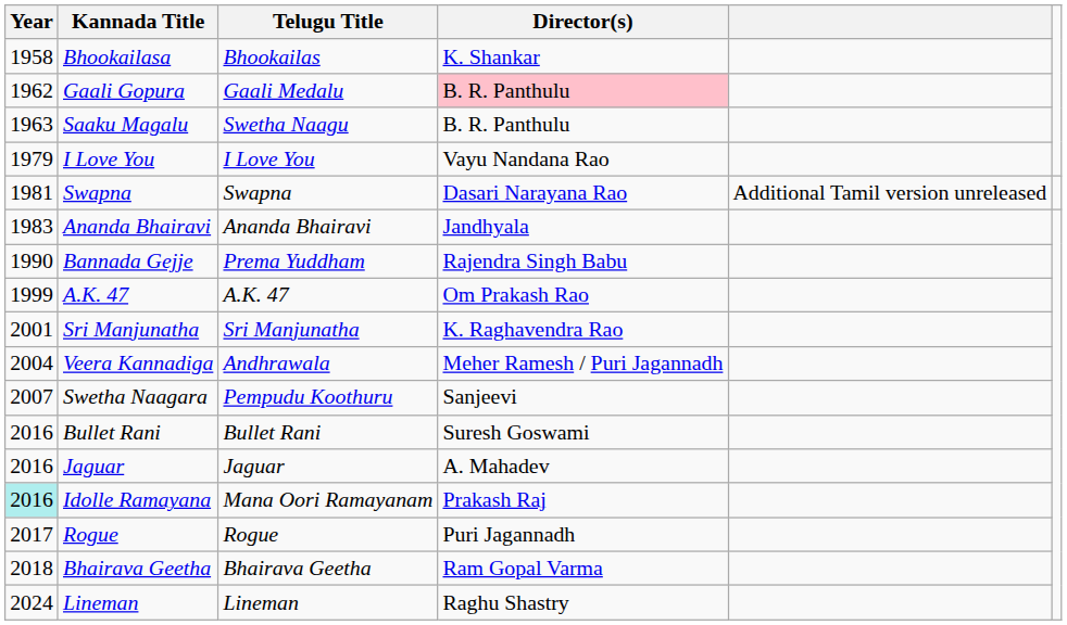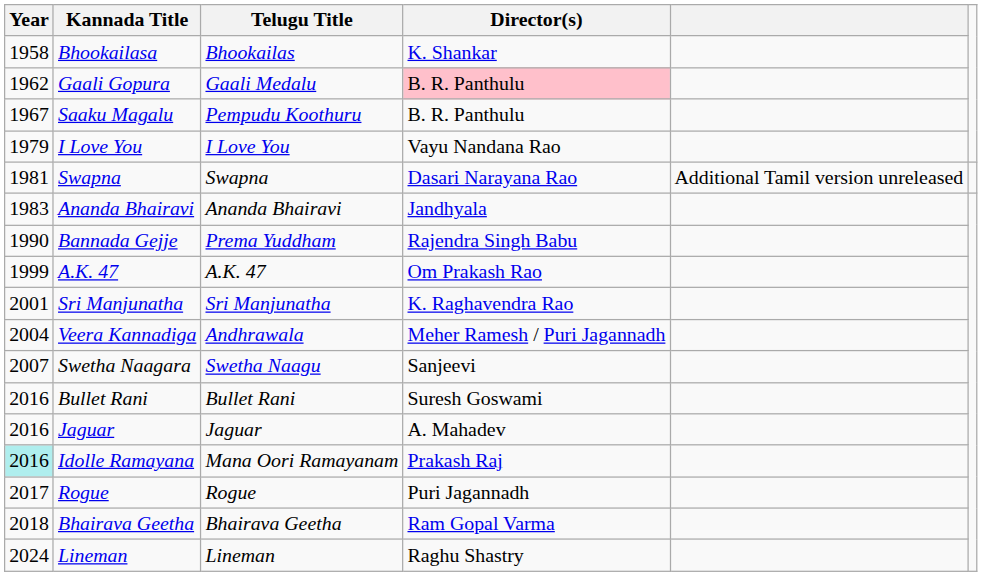 <table class="wikitable sortable">
 <tr>
 <th>Year</th>
 <th>Kannada Title</th>
 <th>Telugu Title</th>
 <th>Director(s)</th>
 <th class="unsortable"></th>
 </tr>
 <tr>
 <td>1958</td>
 <td><em><a href='#'>Bhookailasa</a></em></td>
 <td><em><a href='#'>Bhookailas</a></em></td>
 <td><a href='#'>K. Shankar</a></td>
 <td></td>
 </tr>
 <tr>
 <td>1962</td>
 <td><em><a href='#'>Gaali Gopura</a></em></td>
 <td><em><a href='#'>Gaali Medalu</a></em></td>
 <td style="background: pink;">B. R. Panthulu</td>
 <td></td>
 </tr>
 <tr>
-<td>1963</td>
+<td>1967</td>
 <td><em><a href='#'>Saaku Magalu</a></em></td>
-<td><em><a href='#'>Swetha Naagu</a></em></td>
+<td><em><a href='#'>Pempudu Koothuru</a></em></td>
 <td>B. R. Panthulu</td>
 <td></td>
 </tr>
 <tr>
 <td>1979</td>
 <td><em><a href='#'>I Love You</a></em></td>
 <td><em><a href='#'>I Love You</a></em></td>
 <td>Vayu Nandana Rao</td>
 <td></td>
 </tr>
 <tr>
 <td>1981</td>
 <td><em><a href='#'>Swapna</a></em></td>
 <td><em>Swapna</em></td>
 <td><a href='#'>Dasari Narayana Rao</a></td>
 <td>Additional Tamil version unreleased</td>
 <td></td>
 </tr>
 <tr>
 <td>1983</td>
 <td><em><a href='#'>Ananda Bhairavi</a></em></td>
 <td><em>Ananda Bhairavi</em></td>
 <td><a href='#'>Jandhyala</a></td>
 <td></td>
 </tr>
 <tr>
 <td>1990</td>
 <td><em><a href='#'>Bannada Gejje</a></em></td>
 <td><em><a href='#'>Prema Yuddham</a></em></td>
 <td><a href='#'>Rajendra Singh Babu</a></td>
 <td></td>
 </tr>
 <tr>
 <td>1999</td>
 <td><em><a href='#'>A.K. 47</a></em></td>
 <td><em>A.K. 47</em></td>
 <td><a href='#'>Om Prakash Rao</a></td>
 <td></td>
 </tr>
 <tr>
 <td>2001</td>
 <td><em><a href='#'>Sri Manjunatha</a></em></td>
 <td><em><a href='#'>Sri Manjunatha</a></em></td>
 <td><a href='#'>K. Raghavendra Rao</a></td>
 <td></td>
 </tr>
 <tr>
 <td>2004</td>
 <td><em><a href='#'>Veera Kannadiga</a></em></td>
 <td><em><a href='#'>Andhrawala</a></em></td>
 <td><a href='#'>Meher Ramesh</a> / <a href='#'>Puri Jagannadh</a></td>
 <td></td>
 </tr>
 <tr>
 <td>2007</td>
 <td><em>Swetha Naagara</em></td>
-<td><em><a href='#'>Pempudu Koothuru</a></em></td>
+<td><em><a href='#'>Swetha Naagu</a></em></td>
 <td>Sanjeevi</td>
 <td style="text-align:center;"></td>
 </tr>
 <tr>
 <td>2016</td>
 <td><em>Bullet Rani</em></td>
 <td><em>Bullet Rani</em></td>
 <td>Suresh Goswami</td>
 <td style="text-align:center;"></td>
 </tr>
 <tr>
 <td>2016</td>
 <td><em><a href='#'>Jaguar</a></em></td>
 <td><em>Jaguar</em></td>
 <td>A. Mahadev</td>
 <td></td>
 </tr>
 <tr>
 <td style="background: paleturquoise;">2016</td>
 <td><em><a href='#'>Idolle Ramayana</a></em></td>
 <td><em>Mana Oori Ramayanam</em></td>
 <td><a href='#'>Prakash Raj</a></td>
 <td></td>
 </tr>
 <tr>
 <td>2017</td>
 <td><em><a href='#'>Rogue</a></em></td>
 <td><em>Rogue</em></td>
 <td>Puri Jagannadh</td>
 <td style="text-align:center;"></td>
 </tr>
 <tr>
 <td>2018</td>
 <td><em><a href='#'>Bhairava Geetha</a></em></td>
 <td><em>Bhairava Geetha</em></td>
 <td><a href='#'>Ram Gopal Varma</a></td>
 <td style="text-align:center;"></td>
 </tr>
 <tr>
 <td>2024</td>
 <td><em><a href='#'>Lineman</a></em></td>
 <td><em>Lineman</em></td>
 <td>Raghu Shastry</td>
 <td></td>
 </tr>
 </table>
